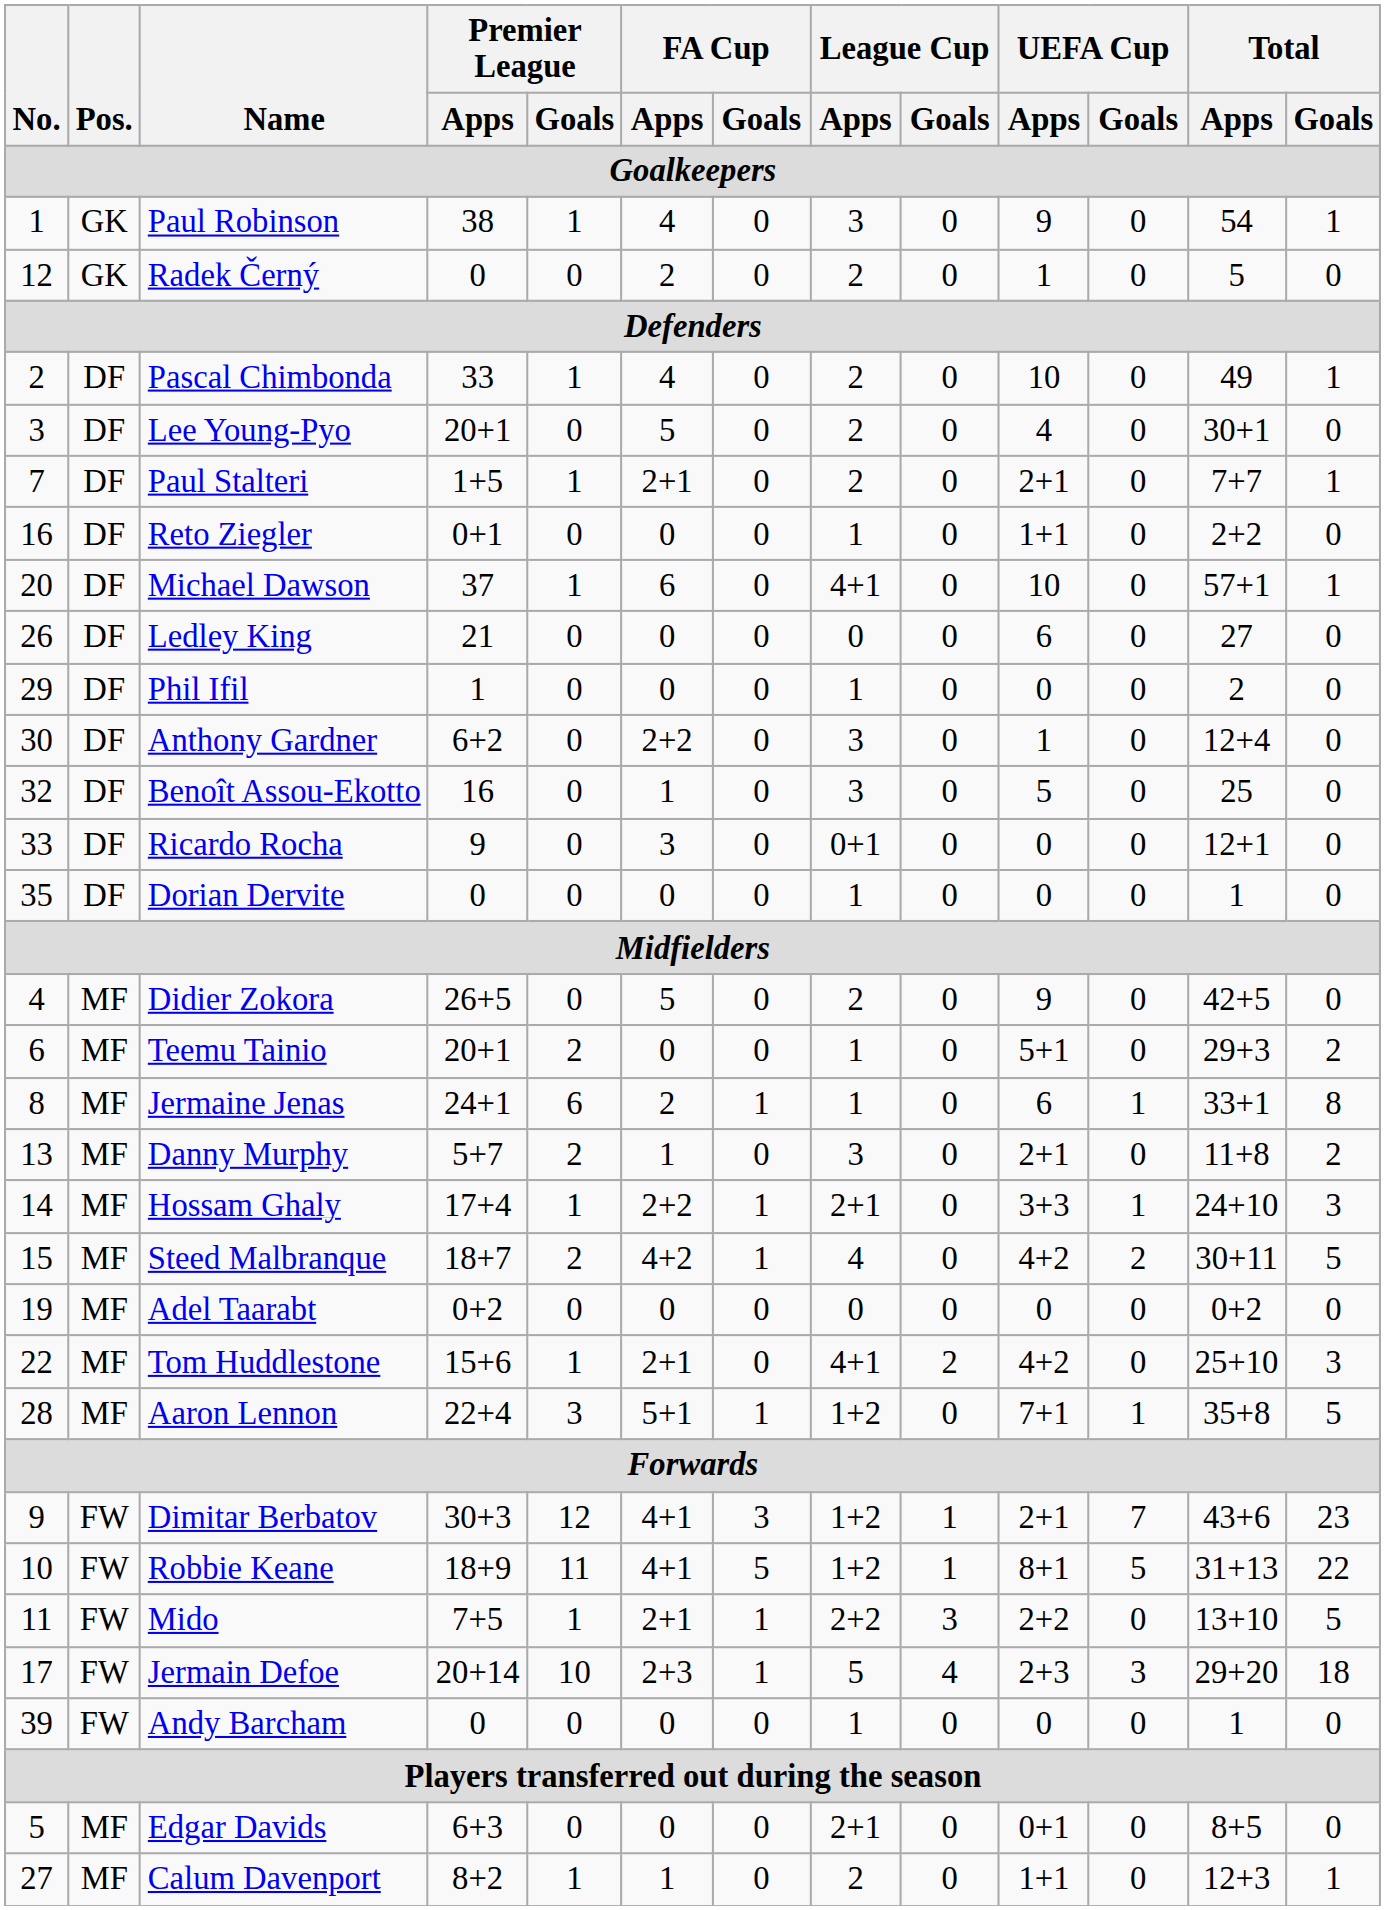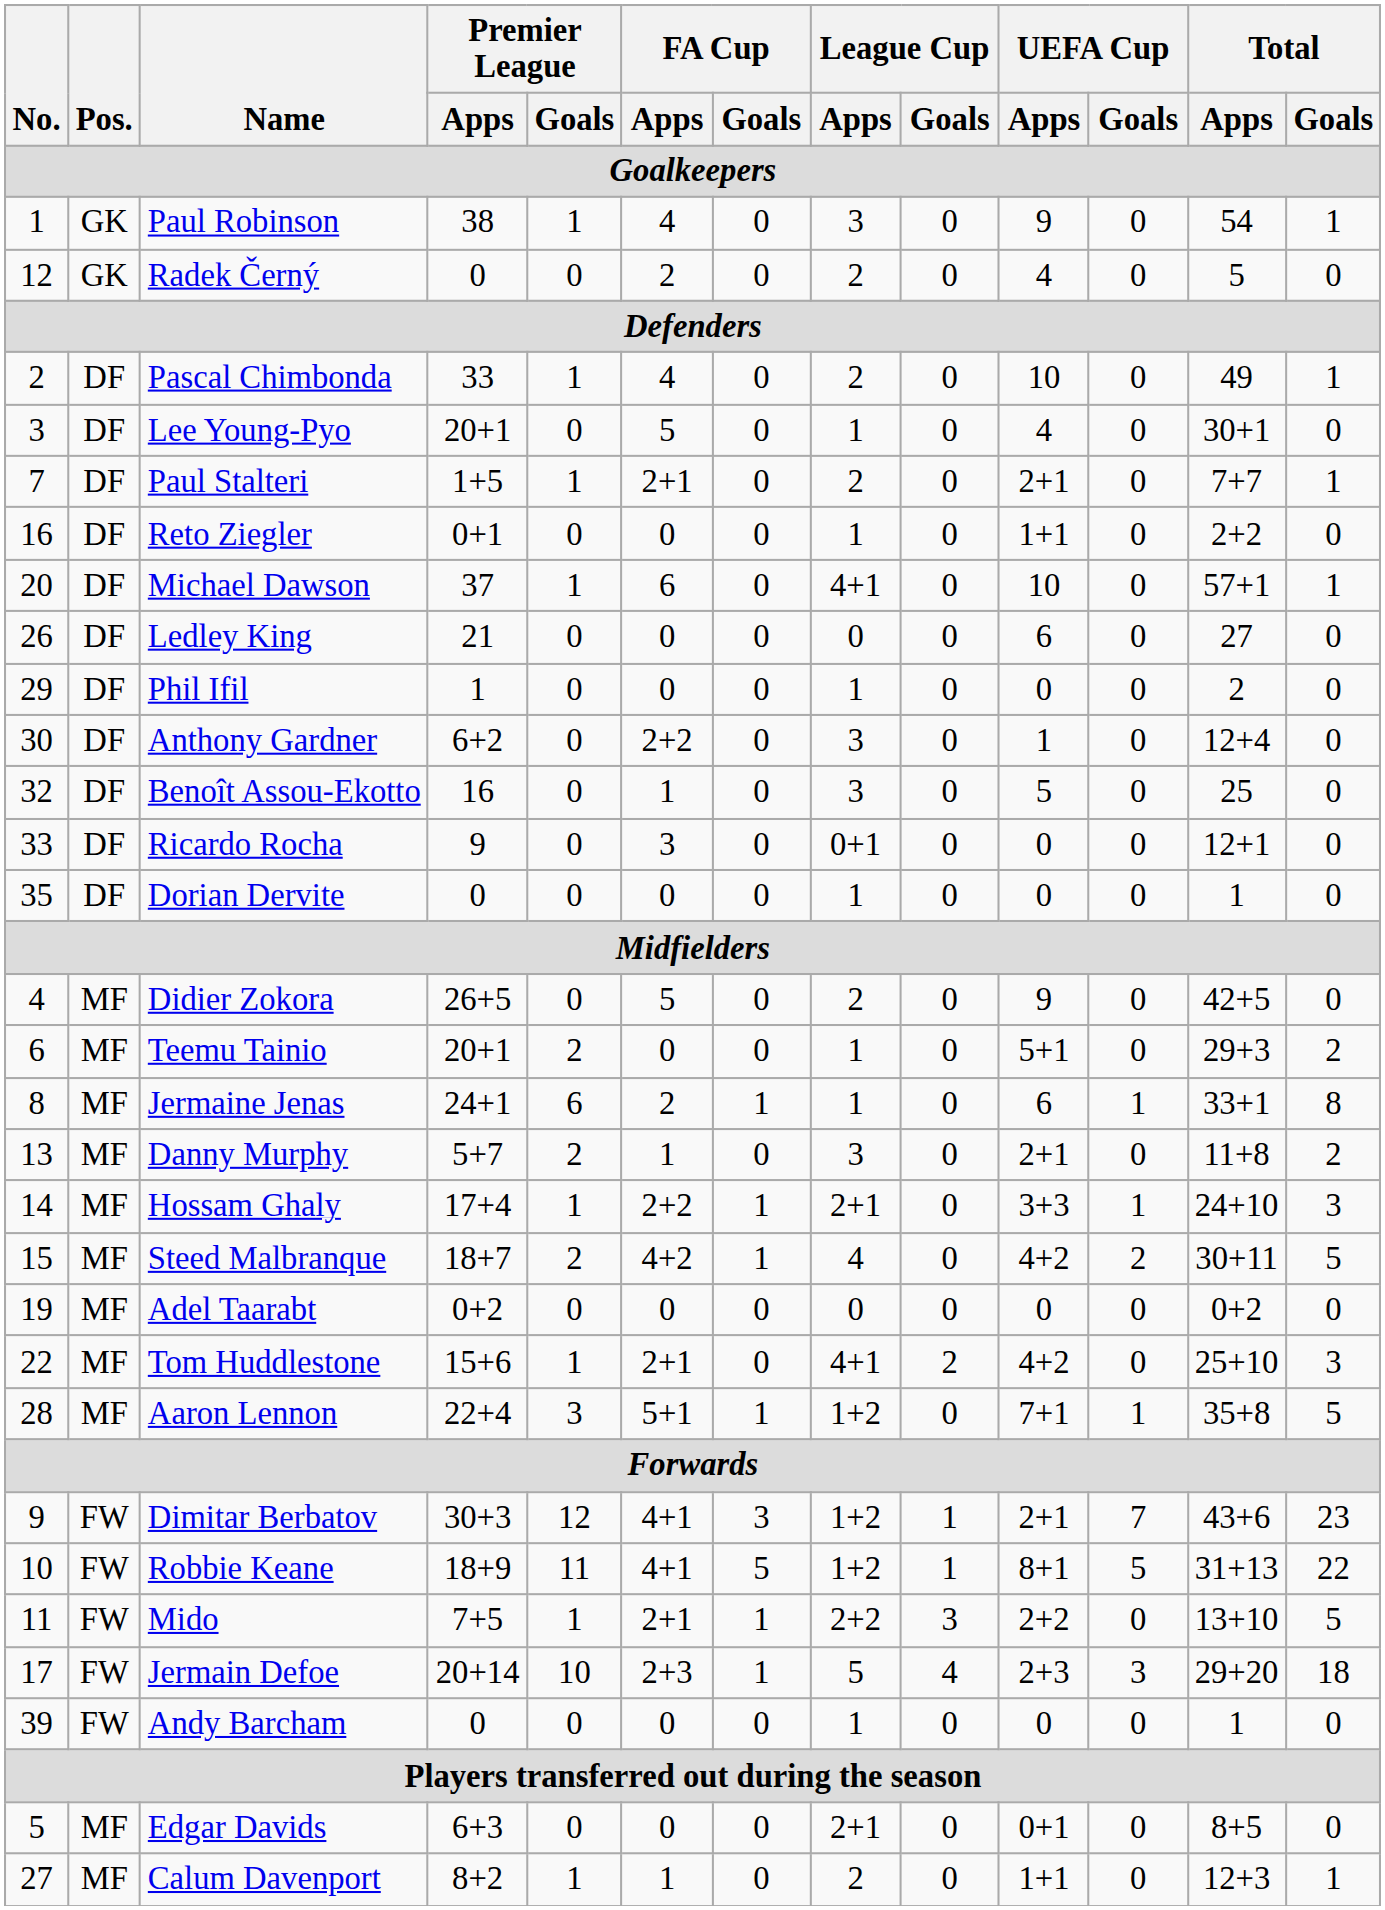 <table class="wikitable" style="text-align:center">
 <tr>
 <th rowspan="2" style="vertical-align:bottom;">No.</th>
 <th rowspan="2" style="vertical-align:bottom;">Pos.</th>
 <th rowspan="2" style="vertical-align:bottom;">Name</th>
 <th colspan="2" style="width:85px;">Premier League</th>
 <th colspan="2" style="width:85px;">FA Cup</th>
 <th colspan="2" style="width:85px;">League Cup</th>
 <th colspan="2" style="width:85px;">UEFA Cup</th>
 <th colspan="2" style="width:85px;">Total</th>
 </tr>
 <tr>
 <th>Apps</th>
 <th>Goals</th>
 <th>Apps</th>
 <th>Goals</th>
 <th>Apps</th>
 <th>Goals</th>
 <th>Apps</th>
 <th>Goals</th>
 <th>Apps</th>
 <th>Goals</th>
 </tr>
 <tr>
 <th colspan=14 style=background:#dcdcdc; text-align:center><em>Goalkeepers</em></th>
 </tr>
 <tr>
 <td>1</td>
 <td>GK</td>
 <td align="left"> <a href='#'>Paul Robinson</a></td>
 <td>38</td>
 <td>1</td>
 <td>4</td>
 <td>0</td>
 <td>3</td>
 <td>0</td>
 <td>9</td>
 <td>0</td>
 <td>54</td>
 <td>1</td>
 </tr>
 <tr>
 <td>12</td>
 <td>GK</td>
 <td align="left"> <a href='#'>Radek Černý</a></td>
 <td>0</td>
 <td>0</td>
 <td>2</td>
 <td>0</td>
 <td>2</td>
 <td>0</td>
-<td>1</td>
+<td>4</td>
 <td>0</td>
 <td>5</td>
 <td>0</td>
 </tr>
 <tr>
 <th colspan=14 style=background:#dcdcdc; text-align:center><em>Defenders</em></th>
 </tr>
 <tr>
 <td>2</td>
 <td>DF</td>
 <td align="left"> <a href='#'>Pascal Chimbonda</a></td>
 <td>33</td>
 <td>1</td>
 <td>4</td>
 <td>0</td>
 <td>2</td>
 <td>0</td>
 <td>10</td>
 <td>0</td>
 <td>49</td>
 <td>1</td>
 </tr>
 <tr>
 <td>3</td>
 <td>DF</td>
 <td align="left"> <a href='#'>Lee Young-Pyo</a></td>
 <td>20+1</td>
 <td>0</td>
 <td>5</td>
 <td>0</td>
-<td>2</td>
+<td>1</td>
 <td>0</td>
 <td>4</td>
 <td>0</td>
 <td>30+1</td>
 <td>0</td>
 </tr>
 <tr>
 <td>7</td>
 <td>DF</td>
 <td align="left"> <a href='#'>Paul Stalteri</a></td>
 <td>1+5</td>
 <td>1</td>
 <td>2+1</td>
 <td>0</td>
 <td>2</td>
 <td>0</td>
 <td>2+1</td>
 <td>0</td>
 <td>7+7</td>
 <td>1</td>
 </tr>
 <tr>
 <td>16</td>
 <td>DF</td>
 <td align="left"> <a href='#'>Reto Ziegler</a></td>
 <td>0+1</td>
 <td>0</td>
 <td>0</td>
 <td>0</td>
 <td>1</td>
 <td>0</td>
 <td>1+1</td>
 <td>0</td>
 <td>2+2</td>
 <td>0</td>
 </tr>
 <tr>
 <td>20</td>
 <td>DF</td>
 <td align="left"> <a href='#'>Michael Dawson</a></td>
 <td>37</td>
 <td>1</td>
 <td>6</td>
 <td>0</td>
 <td>4+1</td>
 <td>0</td>
 <td>10</td>
 <td>0</td>
 <td>57+1</td>
 <td>1</td>
 </tr>
 <tr>
 <td>26</td>
 <td>DF</td>
 <td align="left"> <a href='#'>Ledley King</a></td>
 <td>21</td>
 <td>0</td>
 <td>0</td>
 <td>0</td>
 <td>0</td>
 <td>0</td>
 <td>6</td>
 <td>0</td>
 <td>27</td>
 <td>0</td>
 </tr>
 <tr>
 <td>29</td>
 <td>DF</td>
 <td align="left"> <a href='#'>Phil Ifil</a></td>
 <td>1</td>
 <td>0</td>
 <td>0</td>
 <td>0</td>
 <td>1</td>
 <td>0</td>
 <td>0</td>
 <td>0</td>
 <td>2</td>
 <td>0</td>
 </tr>
 <tr>
 <td>30</td>
 <td>DF</td>
 <td align="left"> <a href='#'>Anthony Gardner</a></td>
 <td>6+2</td>
 <td>0</td>
 <td>2+2</td>
 <td>0</td>
 <td>3</td>
 <td>0</td>
 <td>1</td>
 <td>0</td>
 <td>12+4</td>
 <td>0</td>
 </tr>
 <tr>
 <td>32</td>
 <td>DF</td>
 <td align="left"> <a href='#'>Benoît Assou-Ekotto</a></td>
 <td>16</td>
 <td>0</td>
 <td>1</td>
 <td>0</td>
 <td>3</td>
 <td>0</td>
 <td>5</td>
 <td>0</td>
 <td>25</td>
 <td>0</td>
 </tr>
 <tr>
 <td>33</td>
 <td>DF</td>
 <td align="left"> <a href='#'>Ricardo Rocha</a></td>
 <td>9</td>
 <td>0</td>
 <td>3</td>
 <td>0</td>
 <td>0+1</td>
 <td>0</td>
 <td>0</td>
 <td>0</td>
 <td>12+1</td>
 <td>0</td>
 </tr>
 <tr>
 <td>35</td>
 <td>DF</td>
 <td align="left"> <a href='#'>Dorian Dervite</a></td>
 <td>0</td>
 <td>0</td>
 <td>0</td>
 <td>0</td>
 <td>1</td>
 <td>0</td>
 <td>0</td>
 <td>0</td>
 <td>1</td>
 <td>0</td>
 </tr>
 <tr>
 <th colspan=14 style=background:#dcdcdc; text-align:center><em>Midfielders</em></th>
 </tr>
 <tr>
 <td>4</td>
 <td>MF</td>
 <td align="left"> <a href='#'>Didier Zokora</a></td>
 <td>26+5</td>
 <td>0</td>
 <td>5</td>
 <td>0</td>
 <td>2</td>
 <td>0</td>
 <td>9</td>
 <td>0</td>
 <td>42+5</td>
 <td>0</td>
 </tr>
 <tr>
 <td>6</td>
 <td>MF</td>
 <td align="left"> <a href='#'>Teemu Tainio</a></td>
 <td>20+1</td>
 <td>2</td>
 <td>0</td>
 <td>0</td>
 <td>1</td>
 <td>0</td>
 <td>5+1</td>
 <td>0</td>
 <td>29+3</td>
 <td>2</td>
 </tr>
 <tr>
 <td>8</td>
 <td>MF</td>
 <td align="left"> <a href='#'>Jermaine Jenas</a></td>
 <td>24+1</td>
 <td>6</td>
 <td>2</td>
 <td>1</td>
 <td>1</td>
 <td>0</td>
 <td>6</td>
 <td>1</td>
 <td>33+1</td>
 <td>8</td>
 </tr>
 <tr>
 <td>13</td>
 <td>MF</td>
 <td align="left"> <a href='#'>Danny Murphy</a></td>
 <td>5+7</td>
 <td>2</td>
 <td>1</td>
 <td>0</td>
 <td>3</td>
 <td>0</td>
 <td>2+1</td>
 <td>0</td>
 <td>11+8</td>
 <td>2</td>
 </tr>
 <tr>
 <td>14</td>
 <td>MF</td>
 <td align="left"> <a href='#'>Hossam Ghaly</a></td>
 <td>17+4</td>
 <td>1</td>
 <td>2+2</td>
 <td>1</td>
 <td>2+1</td>
 <td>0</td>
 <td>3+3</td>
 <td>1</td>
 <td>24+10</td>
 <td>3</td>
 </tr>
 <tr>
 <td>15</td>
 <td>MF</td>
 <td align="left"> <a href='#'>Steed Malbranque</a></td>
 <td>18+7</td>
 <td>2</td>
 <td>4+2</td>
 <td>1</td>
 <td>4</td>
 <td>0</td>
 <td>4+2</td>
 <td>2</td>
 <td>30+11</td>
 <td>5</td>
 </tr>
 <tr>
 <td>19</td>
 <td>MF</td>
 <td align="left"> <a href='#'>Adel Taarabt</a></td>
 <td>0+2</td>
 <td>0</td>
 <td>0</td>
 <td>0</td>
 <td>0</td>
 <td>0</td>
 <td>0</td>
 <td>0</td>
 <td>0+2</td>
 <td>0</td>
 </tr>
 <tr>
 <td>22</td>
 <td>MF</td>
 <td align="left"> <a href='#'>Tom Huddlestone</a></td>
 <td>15+6</td>
 <td>1</td>
 <td>2+1</td>
 <td>0</td>
 <td>4+1</td>
 <td>2</td>
 <td>4+2</td>
 <td>0</td>
 <td>25+10</td>
 <td>3</td>
 </tr>
 <tr>
 <td>28</td>
 <td>MF</td>
 <td align="left"> <a href='#'>Aaron Lennon</a></td>
 <td>22+4</td>
 <td>3</td>
 <td>5+1</td>
 <td>1</td>
 <td>1+2</td>
 <td>0</td>
 <td>7+1</td>
 <td>1</td>
 <td>35+8</td>
 <td>5</td>
 </tr>
 <tr>
 <th colspan=14 style=background:#dcdcdc; text-align:center><em>Forwards</em></th>
 </tr>
 <tr>
 <td>9</td>
 <td>FW</td>
 <td align="left"> <a href='#'>Dimitar Berbatov</a></td>
 <td>30+3</td>
 <td>12</td>
 <td>4+1</td>
 <td>3</td>
 <td>1+2</td>
 <td>1</td>
 <td>2+1</td>
 <td>7</td>
 <td>43+6</td>
 <td>23</td>
 </tr>
 <tr>
 <td>10</td>
 <td>FW</td>
 <td align="left"> <a href='#'>Robbie Keane</a></td>
 <td>18+9</td>
 <td>11</td>
 <td>4+1</td>
 <td>5</td>
 <td>1+2</td>
 <td>1</td>
 <td>8+1</td>
 <td>5</td>
 <td>31+13</td>
 <td>22</td>
 </tr>
 <tr>
 <td>11</td>
 <td>FW</td>
 <td align="left"> <a href='#'>Mido</a></td>
 <td>7+5</td>
 <td>1</td>
 <td>2+1</td>
 <td>1</td>
 <td>2+2</td>
 <td>3</td>
 <td>2+2</td>
 <td>0</td>
 <td>13+10</td>
 <td>5</td>
 </tr>
 <tr>
 <td>17</td>
 <td>FW</td>
 <td align="left"> <a href='#'>Jermain Defoe</a></td>
 <td>20+14</td>
 <td>10</td>
 <td>2+3</td>
 <td>1</td>
 <td>5</td>
 <td>4</td>
 <td>2+3</td>
 <td>3</td>
 <td>29+20</td>
 <td>18</td>
 </tr>
 <tr>
 <td>39</td>
 <td>FW</td>
 <td align="left"> <a href='#'>Andy Barcham</a></td>
 <td>0</td>
 <td>0</td>
 <td>0</td>
 <td>0</td>
 <td>1</td>
 <td>0</td>
 <td>0</td>
 <td>0</td>
 <td>1</td>
 <td>0</td>
 </tr>
 <tr>
 <th colspan=14 style=background:#dcdcdc; text-align:center>Players transferred out during the season</th>
 </tr>
 <tr>
 <td>5</td>
 <td>MF</td>
 <td align="left"> <a href='#'>Edgar Davids</a></td>
 <td>6+3</td>
 <td>0</td>
 <td>0</td>
 <td>0</td>
 <td>2+1</td>
 <td>0</td>
 <td>0+1</td>
 <td>0</td>
 <td>8+5</td>
 <td>0</td>
 </tr>
 <tr>
 <td>27</td>
 <td>MF</td>
 <td align="left"> <a href='#'>Calum Davenport</a></td>
 <td>8+2</td>
 <td>1</td>
 <td>1</td>
 <td>0</td>
 <td>2</td>
 <td>0</td>
 <td>1+1</td>
 <td>0</td>
 <td>12+3</td>
 <td>1</td>
 </tr>
 <tr>
 </tr>
 </table>
